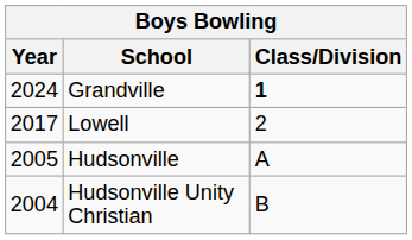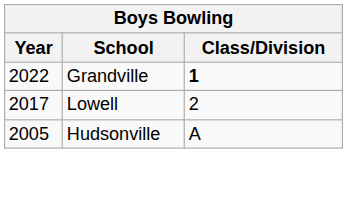 <table class="wikitable collapsible collapsed" width="300">
 <tr>
 <th colspan=3>Boys Bowling</th>
 </tr>
 <tr>
 <th scope="col">Year</th>
 <th scope="col">School</th>
 <th scope="col">Class/Division</th>
 </tr>
 <tr>
-<td>2024</td>
+<td>2022</td>
 <td>Grandville</td>
 <td><strong>1</strong></td>
 </tr>
 <tr>
 <td>2017</td>
 <td>Lowell</td>
 <td>2</td>
 </tr>
 <tr>
 <td>2005</td>
 <td>Hudsonville</td>
 <td>A</td>
 </tr>
-<tr>
-<td>2004</td>
-<td>Hudsonville Unity Christian</td>
-<td>B</td>
-</tr>
 </table>
